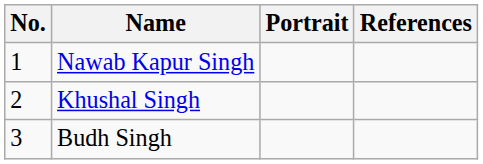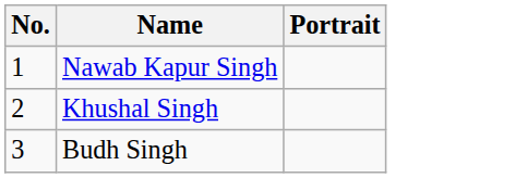 <table class="wikitable">
 <tr>
 <th>No.</th>
 <th>Name</th>
 <th>Portrait</th>
-<th>References</th>
 </tr>
 <tr>
 <td>1</td>
 <td><a href='#'>Nawab Kapur Singh</a></td>
-<td></td>
 <td></td>
 </tr>
 <tr>
 <td>2</td>
 <td><a href='#'>Khushal Singh</a></td>
 <td></td>
-<td></td>
 </tr>
 <tr>
 <td>3</td>
 <td>Budh Singh</td>
 <td></td>
-<td></td>
 </tr>
 </table>
